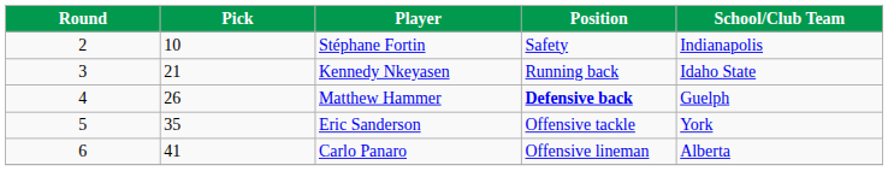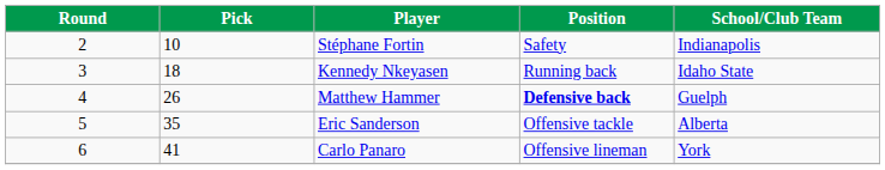 <table class="wikitable sortable sortable">
 <tr>
 <th style="background:#00994D;color:white;" width="15%">Round</th>
 <th style="background:#00994D;color:white;" width="15%">Pick</th>
 <th style="background:#00994D;color:white;" width="20%">Player</th>
 <th style="background:#00994D;color:white;" width="15%">Position</th>
 <th style="background:#00994D;color:white;" width="20%">School/Club Team</th>
 </tr>
 <tr>
 <td align=center>2</td>
 <td>10</td>
 <td><a href='#'>Stéphane Fortin</a></td>
 <td><a href='#'>Safety</a></td>
 <td><a href='#'>Indianapolis</a></td>
 </tr>
 <tr>
 <td align=center>3</td>
-<td>21</td>
+<td>18</td>
 <td><a href='#'>Kennedy Nkeyasen</a></td>
 <td><a href='#'>Running back</a></td>
 <td><a href='#'>Idaho State</a></td>
 </tr>
 <tr>
 <td align=center>4</td>
 <td>26</td>
 <td><a href='#'>Matthew Hammer</a></td>
 <td><strong><a href='#'>Defensive back</a></strong></td>
 <td><a href='#'>Guelph</a></td>
 </tr>
 <tr>
 <td align=center>5</td>
 <td>35</td>
 <td><a href='#'>Eric Sanderson</a></td>
 <td><a href='#'>Offensive tackle</a></td>
-<td><a href='#'>York</a></td>
+<td><a href='#'>Alberta</a></td>
 </tr>
 <tr>
 <td align=center>6</td>
 <td>41</td>
 <td><a href='#'>Carlo Panaro</a></td>
 <td><a href='#'>Offensive lineman</a></td>
-<td><a href='#'>Alberta</a></td>
+<td><a href='#'>York</a></td>
 </tr>
 <tr>
 </tr>
 </table>
